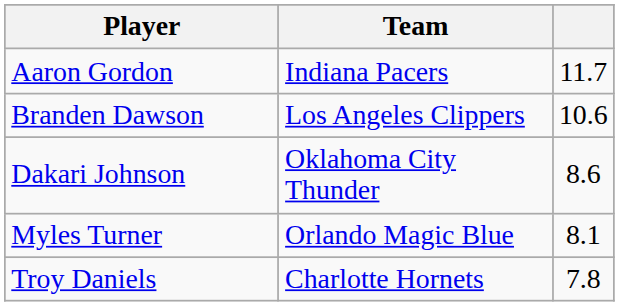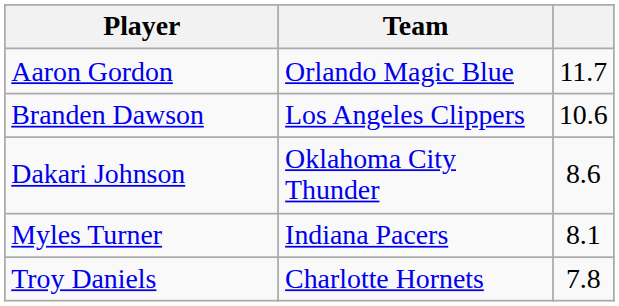 <table class="wikitable" style="text-align:left">
 <tr>
 <th width="150px">Player</th>
 <th width="150px">Team</th>
 <th width="25px"></th>
 </tr>
 <tr>
 <td><a href='#'>Aaron Gordon</a></td>
-<td><a href='#'>Indiana Pacers</a></td>
+<td><a href='#'>Orlando Magic Blue</a></td>
 <td align="center">11.7</td>
 </tr>
 <tr>
 <td><a href='#'>Branden Dawson</a></td>
 <td><a href='#'>Los Angeles Clippers</a></td>
 <td align="center">10.6</td>
 </tr>
 <tr>
 <td><a href='#'>Dakari Johnson</a></td>
 <td><a href='#'>Oklahoma City Thunder</a></td>
 <td align="center">8.6</td>
 </tr>
 <tr>
 <td><a href='#'>Myles Turner</a></td>
-<td><a href='#'>Orlando Magic Blue</a></td>
+<td><a href='#'>Indiana Pacers</a></td>
 <td align="center">8.1</td>
 </tr>
 <tr>
 <td><a href='#'>Troy Daniels</a></td>
 <td><a href='#'>Charlotte Hornets</a></td>
 <td align="center">7.8</td>
 </tr>
 </table>
